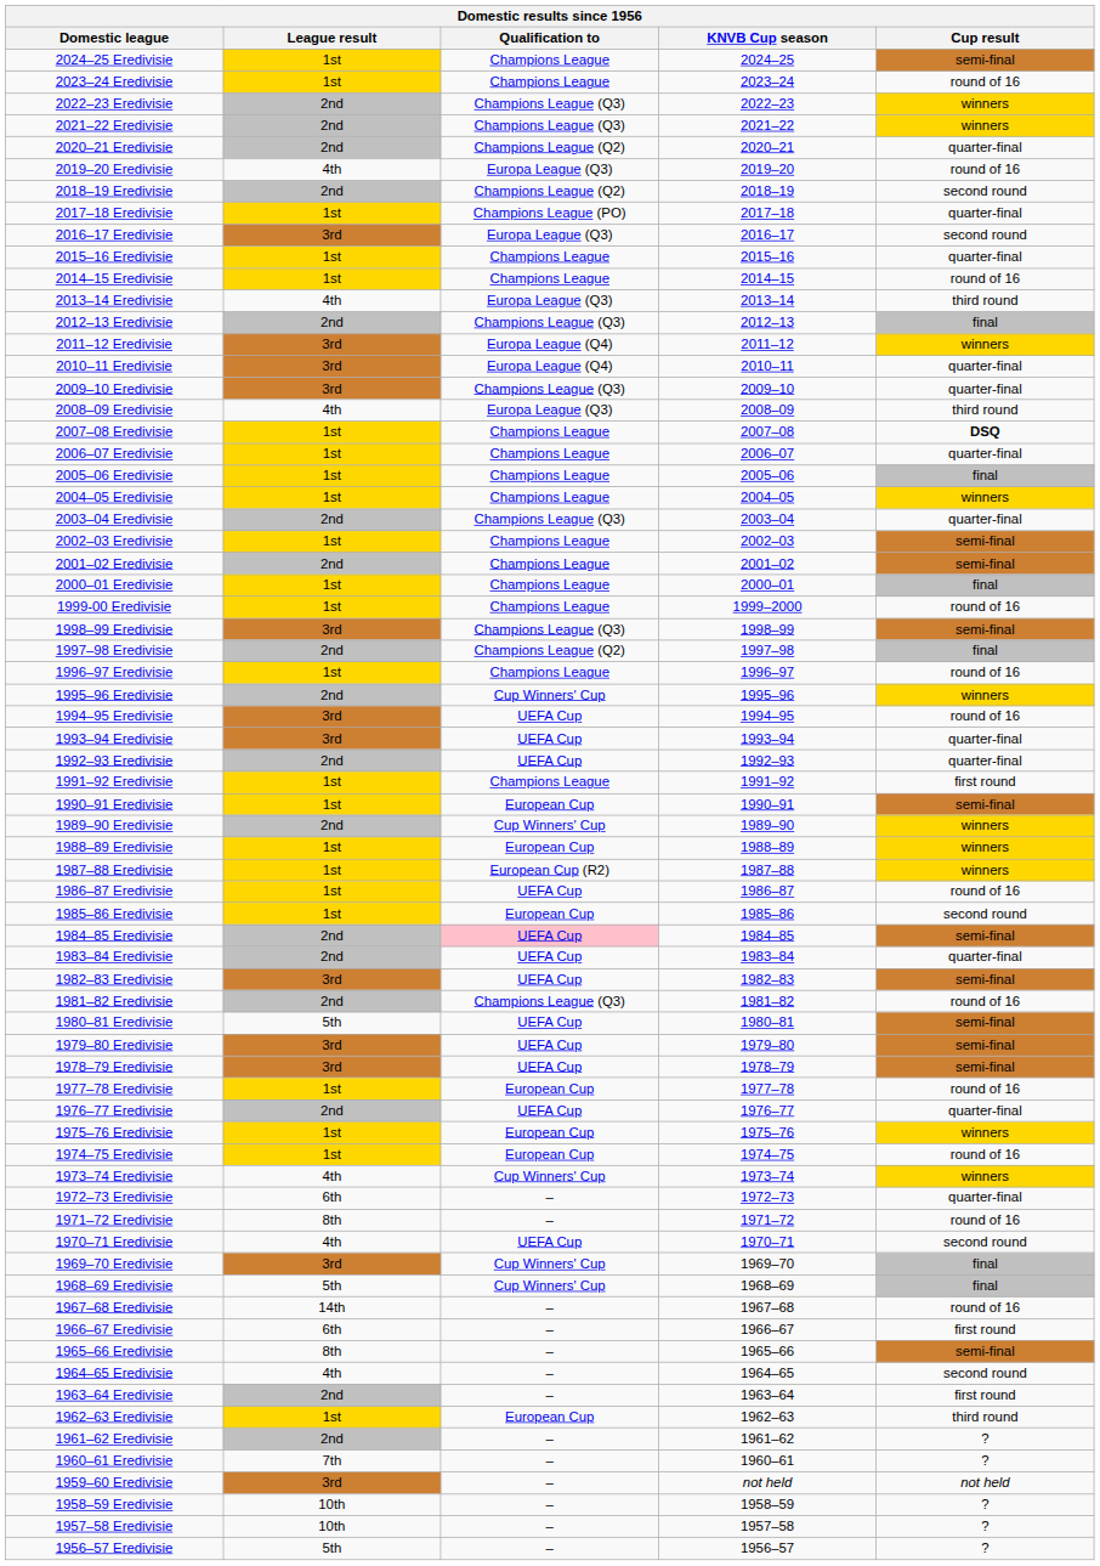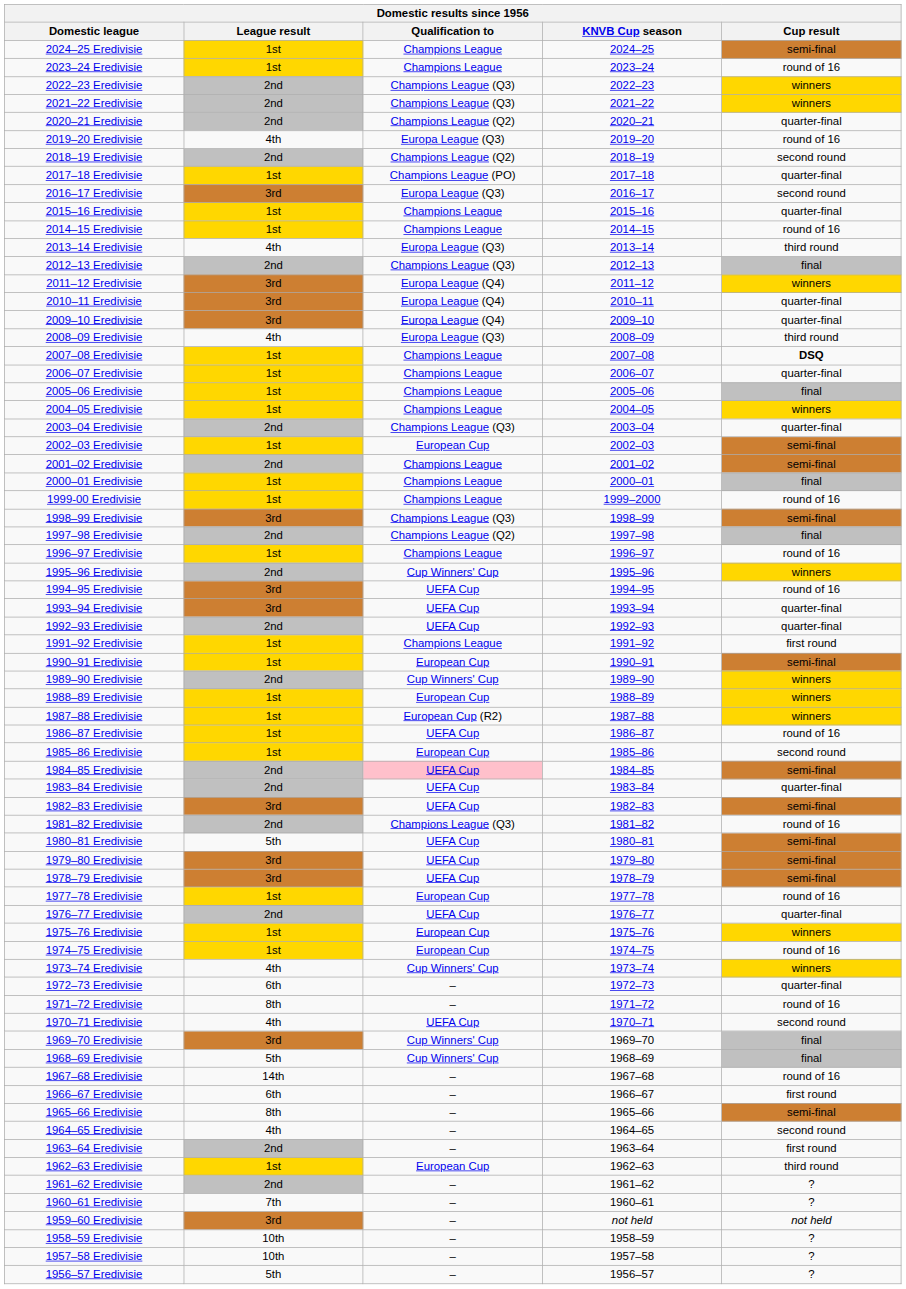 <table class="wikitable collapsible collapsed" style="width: 100%; text-align: center;">
 <tr>
 <th colspan=5>Domestic results since 1956</th>
 </tr>
 <tr>
 <th style="width:20%;">Domestic league</th>
 <th style="width:20%;">League result</th>
 <th style="width:20%;">Qualification to</th>
 <th style="width:20%;"><a href='#'>KNVB Cup</a> season</th>
 <th style="width:20%;">Cup result</th>
 </tr>
 <tr>
 <td><a href='#'>2024–25 Eredivisie</a></td>
 <td style="background:gold;">1st</td>
 <td><a href='#'>Champions League</a></td>
 <td><a href='#'>2024–25</a></td>
 <td style="background:#CD7F32;">semi-final</td>
 </tr>
 <tr>
 <td><a href='#'>2023–24 Eredivisie</a></td>
 <td style="background:gold;">1st</td>
 <td><a href='#'>Champions League</a></td>
 <td><a href='#'>2023–24</a></td>
 <td>round of 16</td>
 </tr>
 <tr>
 <td><a href='#'>2022–23 Eredivisie</a></td>
 <td style="background:silver;">2nd</td>
 <td><a href='#'>Champions League</a> (Q3)</td>
 <td><a href='#'>2022–23</a></td>
 <td style="background:gold;">winners</td>
 </tr>
 <tr>
 <td><a href='#'>2021–22 Eredivisie</a></td>
 <td style="background:silver;">2nd</td>
 <td><a href='#'>Champions League</a> (Q3)</td>
 <td><a href='#'>2021–22</a></td>
 <td style="background:gold;">winners</td>
 </tr>
 <tr>
 <td><a href='#'>2020–21 Eredivisie</a></td>
 <td style="background:silver;">2nd</td>
 <td><a href='#'>Champions League</a> (Q2)</td>
 <td><a href='#'>2020–21</a></td>
 <td>quarter-final</td>
 </tr>
 <tr>
 <td><a href='#'>2019–20 Eredivisie</a></td>
 <td>4th</td>
 <td><a href='#'>Europa League</a> (Q3)</td>
 <td><a href='#'>2019–20</a></td>
 <td>round of 16</td>
 </tr>
 <tr>
 <td><a href='#'>2018–19 Eredivisie</a></td>
 <td style="background:silver;">2nd</td>
 <td><a href='#'>Champions League</a> (Q2)</td>
 <td><a href='#'>2018–19</a></td>
 <td>second round</td>
 </tr>
 <tr>
 <td><a href='#'>2017–18 Eredivisie</a></td>
 <td style="background:gold;">1st</td>
 <td><a href='#'>Champions League</a> (PO)</td>
 <td><a href='#'>2017–18</a></td>
 <td>quarter-final</td>
 </tr>
 <tr>
 <td><a href='#'>2016–17 Eredivisie</a></td>
 <td style="background:#CD7F32;">3rd</td>
 <td><a href='#'>Europa League</a> (Q3)</td>
 <td><a href='#'>2016–17</a></td>
 <td>second round</td>
 </tr>
 <tr>
 <td><a href='#'>2015–16 Eredivisie</a></td>
 <td style="background:gold;">1st</td>
 <td><a href='#'>Champions League</a></td>
 <td><a href='#'>2015–16</a></td>
 <td>quarter-final</td>
 </tr>
 <tr>
 <td><a href='#'>2014–15 Eredivisie</a></td>
 <td style="background:gold;">1st</td>
 <td><a href='#'>Champions League</a></td>
 <td><a href='#'>2014–15</a></td>
 <td>round of 16</td>
 </tr>
 <tr>
 <td><a href='#'>2013–14 Eredivisie</a></td>
 <td>4th</td>
 <td><a href='#'>Europa League</a> (Q3)</td>
 <td><a href='#'>2013–14</a></td>
 <td>third round</td>
 </tr>
 <tr>
 <td><a href='#'>2012–13 Eredivisie</a></td>
 <td style="background:silver;">2nd</td>
 <td><a href='#'>Champions League</a> (Q3)</td>
 <td><a href='#'>2012–13</a></td>
 <td style="background:silver;">final</td>
 </tr>
 <tr>
 <td><a href='#'>2011–12 Eredivisie</a></td>
 <td style="background:#CD7F32;">3rd</td>
 <td><a href='#'>Europa League</a> (Q4)</td>
 <td><a href='#'>2011–12</a></td>
 <td style="background:gold;">winners</td>
 </tr>
 <tr>
 <td><a href='#'>2010–11 Eredivisie</a></td>
 <td style="background:#CD7F32;">3rd</td>
 <td><a href='#'>Europa League</a> (Q4)</td>
 <td><a href='#'>2010–11</a></td>
 <td>quarter-final</td>
 </tr>
 <tr>
 <td><a href='#'>2009–10 Eredivisie</a></td>
 <td style="background:#CD7F32;">3rd</td>
-<td><a href='#'>Champions League</a> (Q3)</td>
+<td><a href='#'>Europa League</a> (Q4)</td>
 <td><a href='#'>2009–10</a></td>
 <td>quarter-final</td>
 </tr>
 <tr>
 <td><a href='#'>2008–09 Eredivisie</a></td>
 <td>4th</td>
 <td><a href='#'>Europa League</a> (Q3)</td>
 <td><a href='#'>2008–09</a></td>
 <td>third round</td>
 </tr>
 <tr>
 <td><a href='#'>2007–08 Eredivisie</a></td>
 <td style="background:gold;">1st</td>
 <td><a href='#'>Champions League</a></td>
 <td><a href='#'>2007–08</a></td>
 <td><strong>DSQ</strong></td>
 </tr>
 <tr>
 <td><a href='#'>2006–07 Eredivisie</a></td>
 <td style="background:gold;">1st</td>
 <td><a href='#'>Champions League</a></td>
 <td><a href='#'>2006–07</a></td>
 <td>quarter-final</td>
 </tr>
 <tr>
 <td><a href='#'>2005–06 Eredivisie</a></td>
 <td style="background:gold;">1st</td>
 <td><a href='#'>Champions League</a></td>
 <td><a href='#'>2005–06</a></td>
 <td style="background:silver;">final</td>
 </tr>
 <tr>
 <td><a href='#'>2004–05 Eredivisie</a></td>
 <td style="background:gold;">1st</td>
 <td><a href='#'>Champions League</a></td>
 <td><a href='#'>2004–05</a></td>
 <td style="background:gold;">winners</td>
 </tr>
 <tr>
 <td><a href='#'>2003–04 Eredivisie</a></td>
 <td style="background:silver;">2nd</td>
 <td><a href='#'>Champions League</a> (Q3)</td>
 <td><a href='#'>2003–04</a></td>
 <td>quarter-final</td>
 </tr>
 <tr>
 <td><a href='#'>2002–03 Eredivisie</a></td>
 <td style="background:gold;">1st</td>
-<td><a href='#'>Champions League</a></td>
+<td><a href='#'>European Cup</a></td>
 <td><a href='#'>2002–03</a></td>
 <td style="background:#CD7F32;">semi-final</td>
 </tr>
 <tr>
 <td><a href='#'>2001–02 Eredivisie</a></td>
 <td style="background:silver;">2nd</td>
 <td><a href='#'>Champions League</a></td>
 <td><a href='#'>2001–02</a></td>
 <td style="background:#CD7F32;">semi-final</td>
 </tr>
 <tr>
 <td><a href='#'>2000–01 Eredivisie</a></td>
 <td style="background:gold;">1st</td>
 <td><a href='#'>Champions League</a></td>
 <td><a href='#'>2000–01</a></td>
 <td style="background:silver;">final</td>
 </tr>
 <tr>
 <td><a href='#'>1999-00 Eredivisie</a></td>
 <td style="background:gold;">1st</td>
 <td><a href='#'>Champions League</a></td>
 <td><a href='#'>1999–2000</a></td>
 <td>round of 16</td>
 </tr>
 <tr>
 <td><a href='#'>1998–99 Eredivisie</a></td>
 <td style="background:#CD7F32;">3rd</td>
 <td><a href='#'>Champions League</a> (Q3)</td>
 <td><a href='#'>1998–99</a></td>
 <td style="background:#CD7F32;">semi-final</td>
 </tr>
 <tr>
 <td><a href='#'>1997–98 Eredivisie</a></td>
 <td style="background:silver;">2nd</td>
 <td><a href='#'>Champions League</a> (Q2)</td>
 <td><a href='#'>1997–98</a></td>
 <td style="background:silver;">final</td>
 </tr>
 <tr>
 <td><a href='#'>1996–97 Eredivisie</a></td>
 <td style="background:gold;">1st</td>
 <td><a href='#'>Champions League</a></td>
 <td><a href='#'>1996–97</a></td>
 <td>round of 16</td>
 </tr>
 <tr>
 <td><a href='#'>1995–96 Eredivisie</a></td>
 <td style="background:silver;">2nd</td>
 <td><a href='#'>Cup Winners' Cup</a></td>
 <td><a href='#'>1995–96</a></td>
 <td style="background:gold;">winners</td>
 </tr>
 <tr>
 <td><a href='#'>1994–95 Eredivisie</a></td>
 <td style="background:#CD7F32;">3rd</td>
 <td><a href='#'>UEFA Cup</a></td>
 <td><a href='#'>1994–95</a></td>
 <td>round of 16</td>
 </tr>
 <tr>
 <td><a href='#'>1993–94 Eredivisie</a></td>
 <td style="background:#CD7F32;">3rd</td>
 <td><a href='#'>UEFA Cup</a></td>
 <td><a href='#'>1993–94</a></td>
 <td>quarter-final</td>
 </tr>
 <tr>
 <td><a href='#'>1992–93 Eredivisie</a></td>
 <td style="background:silver;">2nd</td>
 <td><a href='#'>UEFA Cup</a></td>
 <td><a href='#'>1992–93</a></td>
 <td>quarter-final</td>
 </tr>
 <tr>
 <td><a href='#'>1991–92 Eredivisie</a></td>
 <td style="background:gold;">1st</td>
 <td><a href='#'>Champions League</a></td>
 <td><a href='#'>1991–92</a></td>
 <td>first round </td>
 </tr>
 <tr>
 <td><a href='#'>1990–91 Eredivisie</a></td>
 <td style="background:gold;">1st</td>
 <td><a href='#'>European Cup</a></td>
 <td><a href='#'>1990–91</a></td>
 <td style="background:#CD7F32;">semi-final</td>
 </tr>
 <tr>
 <td><a href='#'>1989–90 Eredivisie</a></td>
 <td style="background:silver;">2nd</td>
 <td><a href='#'>Cup Winners' Cup</a></td>
 <td><a href='#'>1989–90</a></td>
 <td style="background:gold;">winners</td>
 </tr>
 <tr>
 <td><a href='#'>1988–89 Eredivisie</a></td>
 <td style="background:gold;">1st</td>
 <td><a href='#'>European Cup</a></td>
 <td><a href='#'>1988–89</a></td>
 <td style="background:gold;">winners</td>
 </tr>
 <tr>
 <td><a href='#'>1987–88 Eredivisie</a></td>
 <td style="background:gold;">1st</td>
 <td><a href='#'>European Cup</a> (R2)</td>
 <td><a href='#'>1987–88</a></td>
 <td style="background:gold;">winners</td>
 </tr>
 <tr>
 <td><a href='#'>1986–87 Eredivisie</a></td>
 <td style="background:gold;">1st</td>
 <td><a href='#'>UEFA Cup</a></td>
 <td><a href='#'>1986–87</a></td>
 <td>round of 16</td>
 </tr>
 <tr>
 <td><a href='#'>1985–86 Eredivisie</a></td>
 <td style="background:gold;">1st</td>
 <td><a href='#'>European Cup</a></td>
 <td><a href='#'>1985–86</a></td>
 <td>second round</td>
 </tr>
 <tr>
 <td><a href='#'>1984–85 Eredivisie</a></td>
 <td style="background:silver;">2nd</td>
 <td style="background: pink;"><a href='#'>UEFA Cup</a></td>
 <td><a href='#'>1984–85</a></td>
 <td style="background:#CD7F32;">semi-final</td>
 </tr>
 <tr>
 <td><a href='#'>1983–84 Eredivisie</a></td>
 <td style="background:silver;">2nd</td>
 <td><a href='#'>UEFA Cup</a></td>
 <td><a href='#'>1983–84</a></td>
 <td>quarter-final</td>
 </tr>
 <tr>
 <td><a href='#'>1982–83 Eredivisie</a></td>
 <td style="background:#CD7F32;">3rd</td>
 <td><a href='#'>UEFA Cup</a></td>
 <td><a href='#'>1982–83</a></td>
 <td style="background:#CD7F32;">semi-final</td>
 </tr>
 <tr>
 <td><a href='#'>1981–82 Eredivisie</a></td>
 <td style="background:silver;">2nd</td>
 <td><a href='#'>Champions League</a> (Q3)</td>
 <td><a href='#'>1981–82</a></td>
 <td>round of 16</td>
 </tr>
 <tr>
 <td><a href='#'>1980–81 Eredivisie</a></td>
 <td>5th</td>
 <td><a href='#'>UEFA Cup</a></td>
 <td><a href='#'>1980–81</a></td>
 <td style="background:#CD7F32;">semi-final</td>
 </tr>
 <tr>
 <td><a href='#'>1979–80 Eredivisie</a></td>
 <td style="background:#CD7F32;">3rd</td>
 <td><a href='#'>UEFA Cup</a></td>
 <td><a href='#'>1979–80</a></td>
 <td style="background:#CD7F32;">semi-final</td>
 </tr>
 <tr>
 <td><a href='#'>1978–79 Eredivisie</a></td>
 <td style="background:#CD7F32;">3rd</td>
 <td><a href='#'>UEFA Cup</a></td>
 <td><a href='#'>1978–79</a></td>
 <td style="background:#CD7F32;">semi-final</td>
 </tr>
 <tr>
 <td><a href='#'>1977–78 Eredivisie</a></td>
 <td style="background:gold;">1st</td>
 <td><a href='#'>European Cup</a></td>
 <td><a href='#'>1977–78</a></td>
 <td>round of 16</td>
 </tr>
 <tr>
 <td><a href='#'>1976–77 Eredivisie</a></td>
 <td style="background:silver;">2nd</td>
 <td><a href='#'>UEFA Cup</a></td>
 <td><a href='#'>1976–77</a></td>
 <td>quarter-final</td>
 </tr>
 <tr>
 <td><a href='#'>1975–76 Eredivisie</a></td>
 <td style="background:gold;">1st</td>
 <td><a href='#'>European Cup</a></td>
 <td><a href='#'>1975–76</a></td>
 <td style="background:gold;">winners</td>
 </tr>
 <tr>
 <td><a href='#'>1974–75 Eredivisie</a></td>
 <td style="background:gold;">1st</td>
 <td><a href='#'>European Cup</a></td>
 <td><a href='#'>1974–75</a></td>
 <td>round of 16</td>
 </tr>
 <tr>
 <td><a href='#'>1973–74 Eredivisie</a></td>
 <td>4th</td>
 <td><a href='#'>Cup Winners' Cup</a></td>
 <td><a href='#'>1973–74</a></td>
 <td style="background:gold;">winners</td>
 </tr>
 <tr>
 <td><a href='#'>1972–73 Eredivisie</a></td>
 <td>6th</td>
 <td>–</td>
 <td><a href='#'>1972–73</a></td>
 <td>quarter-final</td>
 </tr>
 <tr>
 <td><a href='#'>1971–72 Eredivisie</a></td>
 <td>8th</td>
 <td>–</td>
 <td><a href='#'>1971–72</a></td>
 <td>round of 16</td>
 </tr>
 <tr>
 <td><a href='#'>1970–71 Eredivisie</a></td>
 <td>4th</td>
 <td><a href='#'>UEFA Cup</a></td>
 <td><a href='#'>1970–71</a></td>
 <td>second round</td>
 </tr>
 <tr>
 <td><a href='#'>1969–70 Eredivisie</a></td>
 <td style="background:#CD7F32;">3rd</td>
 <td><a href='#'>Cup Winners' Cup</a></td>
 <td>1969–70</td>
 <td style="background:silver;">final</td>
 </tr>
 <tr>
 <td><a href='#'>1968–69 Eredivisie</a></td>
 <td>5th</td>
 <td><a href='#'>Cup Winners' Cup</a></td>
 <td>1968–69</td>
 <td style="background:silver;">final</td>
 </tr>
 <tr>
 <td><a href='#'>1967–68 Eredivisie</a></td>
 <td>14th</td>
 <td>–</td>
 <td>1967–68</td>
 <td>round of 16 </td>
 </tr>
 <tr>
 <td><a href='#'>1966–67 Eredivisie</a></td>
 <td>6th</td>
 <td>–</td>
 <td>1966–67</td>
 <td>first round </td>
 </tr>
 <tr>
 <td><a href='#'>1965–66 Eredivisie</a></td>
 <td>8th</td>
 <td>–</td>
 <td>1965–66</td>
 <td style="background:#CD7F32;">semi-final </td>
 </tr>
 <tr>
 <td><a href='#'>1964–65 Eredivisie</a></td>
 <td>4th</td>
 <td>–</td>
 <td>1964–65</td>
 <td>second round </td>
 </tr>
 <tr>
 <td><a href='#'>1963–64 Eredivisie</a></td>
 <td style="background:silver;">2nd</td>
 <td>–</td>
 <td>1963–64</td>
 <td>first round </td>
 </tr>
 <tr>
 <td><a href='#'>1962–63 Eredivisie</a></td>
 <td style="background:gold;">1st</td>
 <td><a href='#'>European Cup</a></td>
 <td>1962–63</td>
 <td>third round </td>
 </tr>
 <tr>
 <td><a href='#'>1961–62 Eredivisie</a></td>
 <td style="background:silver;">2nd</td>
 <td>–</td>
 <td>1961–62</td>
 <td>? </td>
 </tr>
 <tr>
 <td><a href='#'>1960–61 Eredivisie</a></td>
 <td>7th</td>
 <td>–</td>
 <td>1960–61</td>
 <td>? </td>
 </tr>
 <tr>
 <td><a href='#'>1959–60 Eredivisie</a></td>
 <td style="background:#CD7F32;">3rd</td>
 <td>–</td>
 <td><em>not held</em></td>
 <td><em>not held</em></td>
 </tr>
 <tr>
 <td><a href='#'>1958–59 Eredivisie</a></td>
 <td>10th</td>
 <td>–</td>
 <td>1958–59</td>
 <td>? </td>
 </tr>
 <tr>
 <td><a href='#'>1957–58 Eredivisie</a></td>
 <td>10th</td>
 <td>–</td>
 <td>1957–58</td>
 <td>? </td>
 </tr>
 <tr>
 <td><a href='#'>1956–57 Eredivisie</a></td>
 <td>5th</td>
 <td>–</td>
 <td>1956–57</td>
 <td>? </td>
 </tr>
 </table>
